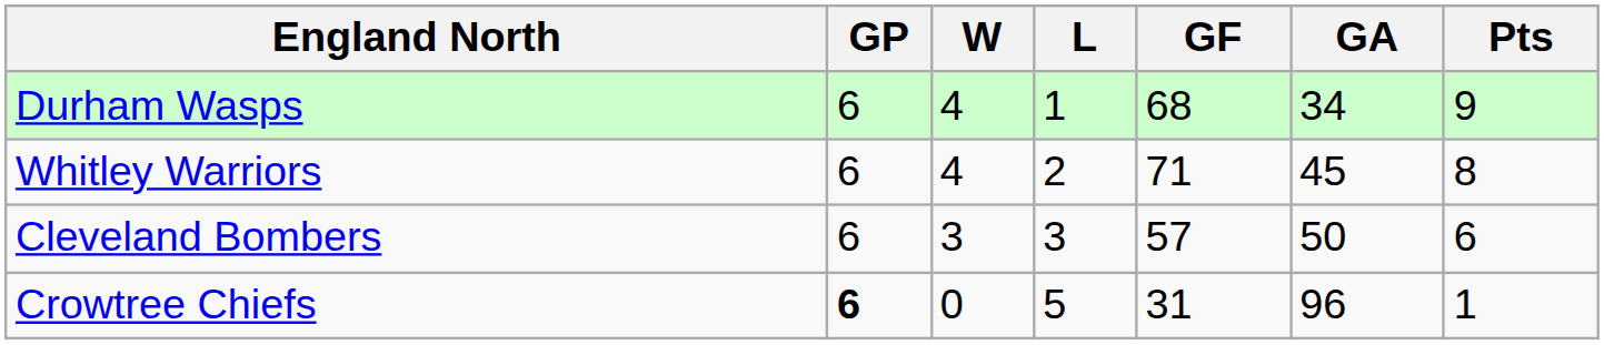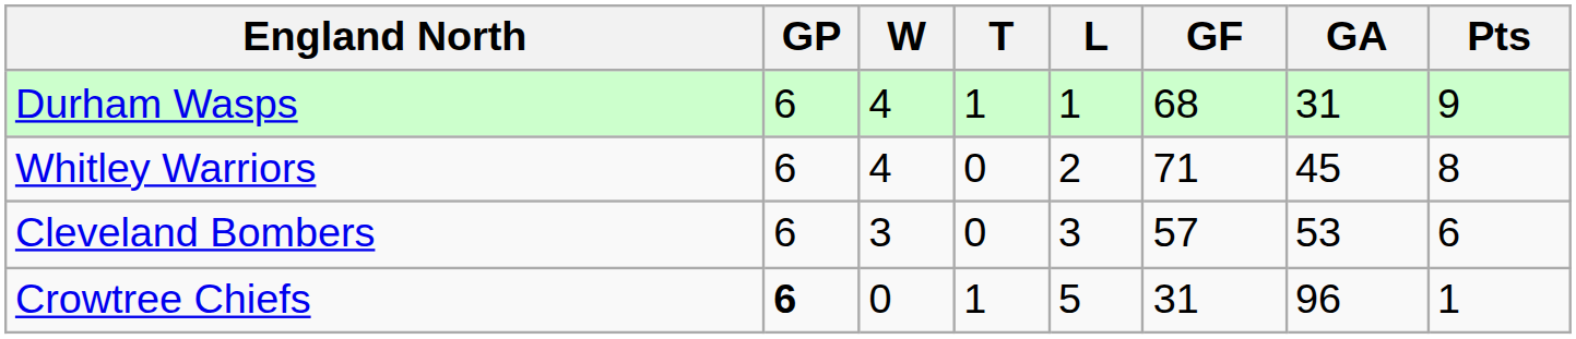 <table class="wikitable">
 <tr>
 <th width="40%">England North</th>
 <th width="5%">GP</th>
 <th width="5%">W</th>
+<th width="5%">T</th>
 <th width="5%">L</th>
 <th width="7.5%">GF</th>
 <th width="7.5%">GA</th>
 <th width="7.5%">Pts</th>
 </tr>
 <tr bgcolor="#CCFFCC">
 <td><a href='#'>Durham Wasps</a></td>
 <td>6</td>
 <td>4</td>
 <td>1</td>
+<td>1</td>
 <td>68</td>
-<td>34</td>
+<td>31</td>
 <td>9</td>
 </tr>
 <tr>
 <td><a href='#'>Whitley Warriors</a></td>
 <td>6</td>
 <td>4</td>
+<td>0</td>
 <td>2</td>
 <td>71</td>
 <td>45</td>
 <td>8</td>
 </tr>
 <tr>
 <td><a href='#'>Cleveland Bombers</a></td>
 <td>6</td>
 <td>3</td>
+<td>0</td>
 <td>3</td>
 <td>57</td>
-<td>50</td>
+<td>53</td>
 <td>6</td>
 </tr>
 <tr>
 <td><a href='#'>Crowtree Chiefs</a></td>
 <td><strong>6</strong></td>
 <td>0</td>
+<td>1</td>
 <td>5</td>
 <td>31</td>
 <td>96</td>
 <td>1</td>
 </tr>
 </table>
